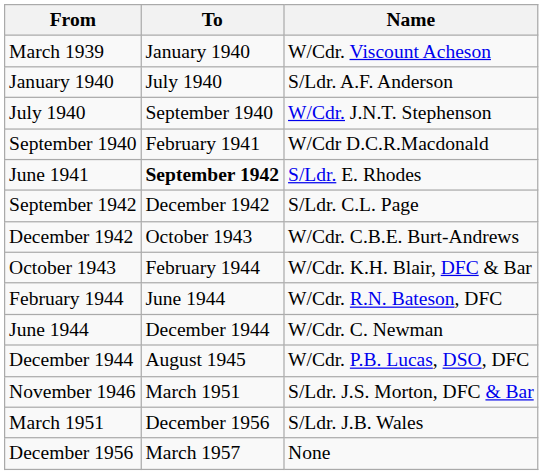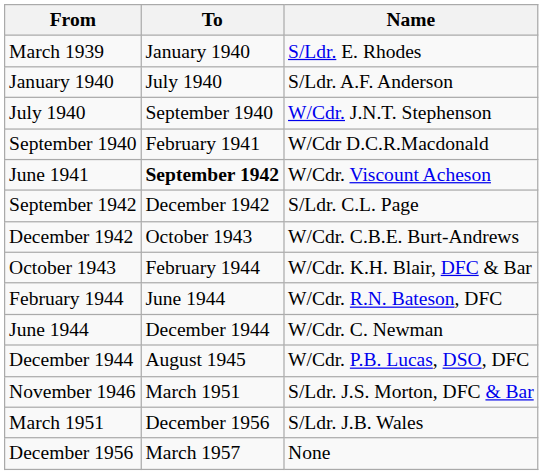 <table class="wikitable">
 <tr>
 <th>From</th>
 <th>To</th>
 <th>Name</th>
 </tr>
 <tr>
 <td>March 1939</td>
 <td>January 1940</td>
-<td>W/Cdr. <a href='#'>Viscount Acheson</a></td>
+<td><a href='#'>S/Ldr.</a> E. Rhodes</td>
 </tr>
 <tr>
 <td>January 1940</td>
 <td>July 1940</td>
 <td>S/Ldr. A.F. Anderson</td>
 </tr>
 <tr>
 <td>July 1940</td>
 <td>September 1940</td>
 <td><a href='#'>W/Cdr.</a> J.N.T. Stephenson</td>
 </tr>
 <tr>
 <td>September 1940</td>
 <td>February 1941</td>
 <td>W/Cdr D.C.R.Macdonald </td>
 </tr>
 <tr>
 <td>June 1941</td>
 <td><strong>September 1942</strong></td>
-<td><a href='#'>S/Ldr.</a> E. Rhodes</td>
+<td>W/Cdr. <a href='#'>Viscount Acheson</a></td>
 </tr>
 <tr>
 <td>September 1942</td>
 <td>December 1942</td>
 <td>S/Ldr. C.L. Page</td>
 </tr>
 <tr>
 <td>December 1942</td>
 <td>October 1943</td>
 <td>W/Cdr. C.B.E. Burt-Andrews</td>
 </tr>
 <tr>
 <td>October 1943</td>
 <td>February 1944</td>
 <td>W/Cdr. K.H. Blair, <a href='#'>DFC</a> & Bar </td>
 </tr>
 <tr>
 <td>February 1944</td>
 <td>June 1944</td>
 <td>W/Cdr. <a href='#'>R.N. Bateson</a>, DFC</td>
 </tr>
 <tr>
 <td>June 1944</td>
 <td>December 1944</td>
 <td>W/Cdr. C. Newman</td>
 </tr>
 <tr>
 <td>December 1944</td>
 <td>August 1945</td>
 <td>W/Cdr. <a href='#'>P.B. Lucas</a>, <a href='#'>DSO</a>, DFC</td>
 </tr>
 <tr>
 <td>November 1946</td>
 <td>March 1951</td>
 <td>S/Ldr. J.S. Morton, DFC <a href='#'>& Bar</a></td>
 </tr>
 <tr>
 <td>March 1951</td>
 <td>December 1956</td>
 <td>S/Ldr. J.B. Wales</td>
 </tr>
 <tr>
 <td>December 1956</td>
 <td>March 1957</td>
 <td>None</td>
 </tr>
 </table>
